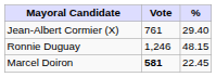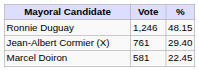 <table class="wikitable">
 <tr>
 <th style="background:#ddf; width:200px;">Mayoral Candidate</th>
 <th style="background:#ddf; width:50px;">Vote</th>
 <th style="background:#ddf; width:30px;">%</th>
 </tr>
 <tr>
+<td>Ronnie Duguay</td>
+<td>1,246</td>
+<td>48.15</td>
+</tr>
+<tr>
 <td>Jean-Albert Cormier (X)</td>
 <td>761</td>
 <td>29.40</td>
 </tr>
 <tr>
-<td>Ronnie Duguay</td>
-<td>1,246</td>
-<td>48.15</td>
-</tr>
-<tr>
 <td>Marcel Doiron</td>
-<td><strong>581</strong></td>
+<td>581</td>
 <td>22.45</td>
 </tr>
 </table>
